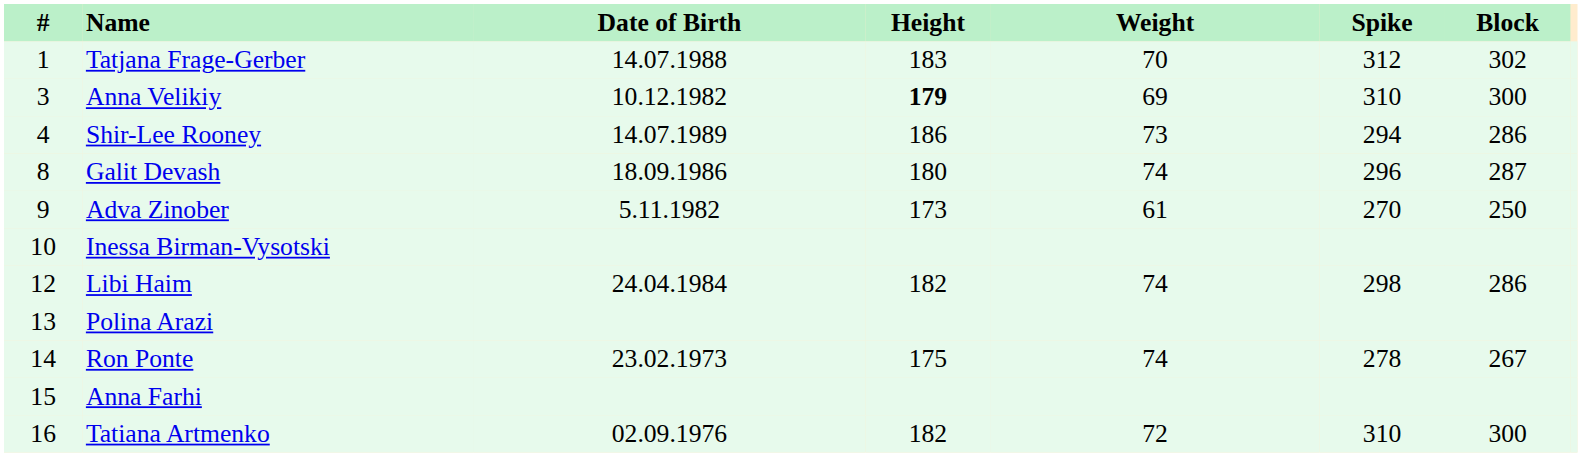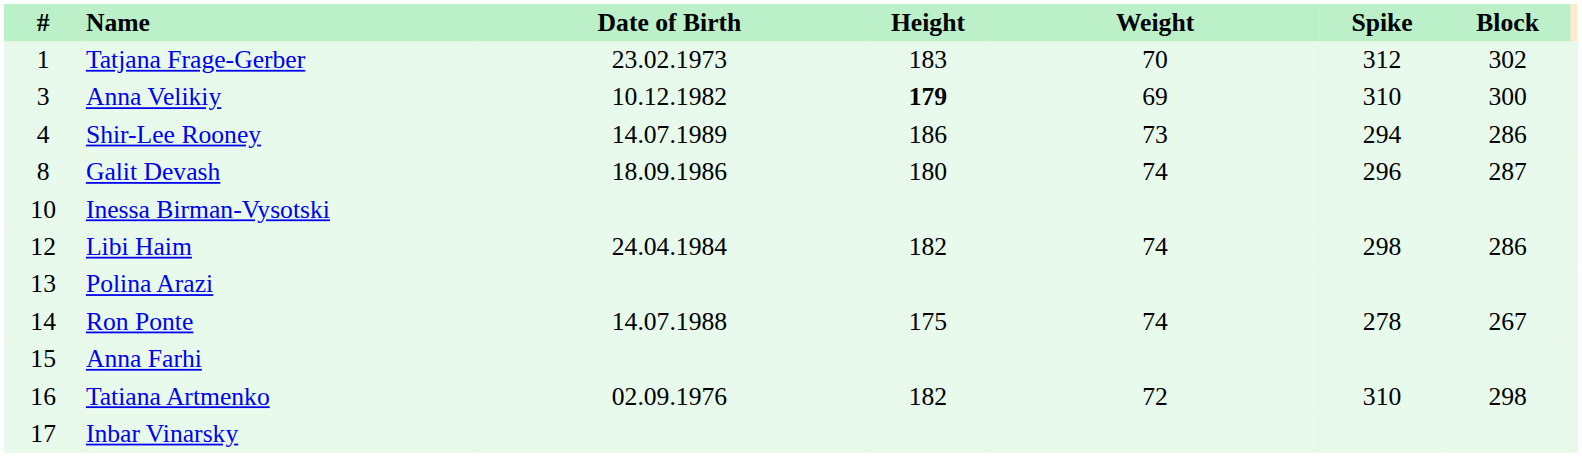 <table border=0 cellpadding=2 cellspacing=0  |- bgcolor=#FFECCE style="text-align:center; font-size:90%;" width=100%>
 <tr bgcolor=#BBF0C9>
 <th width=5%>#</th>
 <th width=25% align=left>Name</th>
 <th width=25%>Date of Birth</th>
 <th width=8%>Height</th>
 <th width=21%>Weight</th>
 <th width=8%>Spike</th>
 <th width=8%>Block</th>
 </tr>
 <tr bgcolor=#E7FAEC>
 <td>1</td>
 <td align=left><a href='#'>Tatjana Frage-Gerber</a></td>
-<td>14.07.1988</td>
+<td>23.02.1973</td>
 <td>183</td>
 <td>70</td>
 <td>312</td>
 <td>302</td>
 <td></td>
 </tr>
 <tr bgcolor=#E7FAEC>
 <td>3</td>
 <td align=left><a href='#'>Anna Velikiy</a></td>
 <td>10.12.1982</td>
 <td><strong>179</strong></td>
 <td>69</td>
 <td>310</td>
 <td>300</td>
 <td></td>
 </tr>
 <tr bgcolor=#E7FAEC>
 <td>4</td>
 <td align=left><a href='#'>Shir-Lee Rooney</a></td>
 <td>14.07.1989</td>
 <td>186</td>
 <td>73</td>
 <td>294</td>
 <td>286</td>
 <td></td>
 </tr>
 <tr bgcolor=#E7FAEC>
 <td>8</td>
 <td align=left><a href='#'>Galit Devash</a></td>
 <td>18.09.1986</td>
 <td>180</td>
 <td>74</td>
 <td>296</td>
 <td>287</td>
 <td></td>
 </tr>
 <tr bgcolor=#E7FAEC>
-<td>9</td>
-<td align=left><a href='#'>Adva Zinober</a></td>
-<td>5.11.1982</td>
-<td>173</td>
-<td>61</td>
-<td>270</td>
-<td>250</td>
-<td></td>
-</tr>
-<tr bgcolor=#E7FAEC>
 <td>10</td>
 <td align=left><a href='#'>Inessa Birman-Vysotski</a></td>
 <td></td>
 <td></td>
 <td></td>
 <td></td>
 <td></td>
 <td></td>
 </tr>
 <tr bgcolor=#E7FAEC>
 <td>12</td>
 <td align=left><a href='#'>Libi Haim</a></td>
 <td>24.04.1984</td>
 <td>182</td>
 <td>74</td>
 <td>298</td>
 <td>286</td>
 <td></td>
 </tr>
 <tr bgcolor=#E7FAEC>
 <td>13</td>
 <td align=left><a href='#'>Polina Arazi</a></td>
 <td></td>
 <td></td>
 <td></td>
 <td></td>
 <td></td>
 <td></td>
 </tr>
 <tr bgcolor=#E7FAEC>
 <td>14</td>
 <td align=left><a href='#'>Ron Ponte</a></td>
-<td>23.02.1973</td>
+<td>14.07.1988</td>
 <td>175</td>
 <td>74</td>
 <td>278</td>
 <td>267</td>
 <td></td>
 </tr>
 <tr bgcolor=#E7FAEC>
 <td>15</td>
 <td align=left><a href='#'>Anna Farhi</a></td>
 <td></td>
 <td></td>
 <td></td>
 <td></td>
 <td></td>
 <td></td>
 </tr>
 <tr bgcolor=#E7FAEC>
 <td>16</td>
 <td align=left><a href='#'>Tatiana Artmenko</a></td>
 <td>02.09.1976</td>
 <td>182</td>
 <td>72</td>
 <td>310</td>
-<td>300</td>
+<td>298</td>
+<td></td>
+</tr>
+<tr bgcolor=#E7FAEC>
+<td>17</td>
+<td align=left><a href='#'>Inbar Vinarsky</a></td>
+<td></td>
+<td></td>
+<td></td>
+<td></td>
+<td></td>
 <td></td>
 </tr>
 </table>
